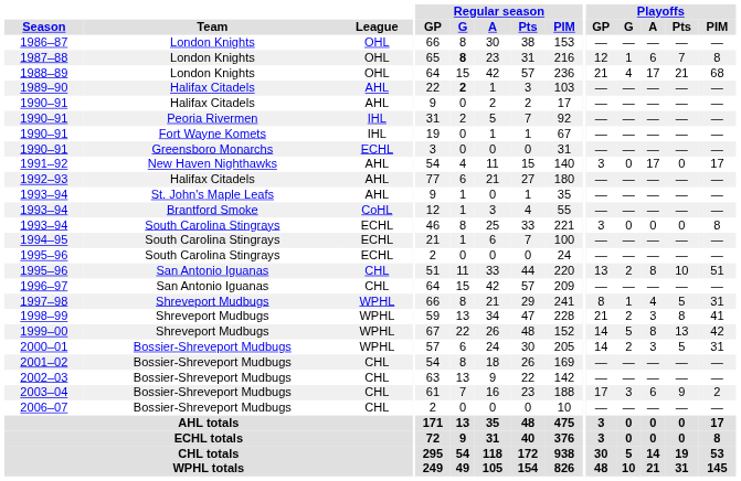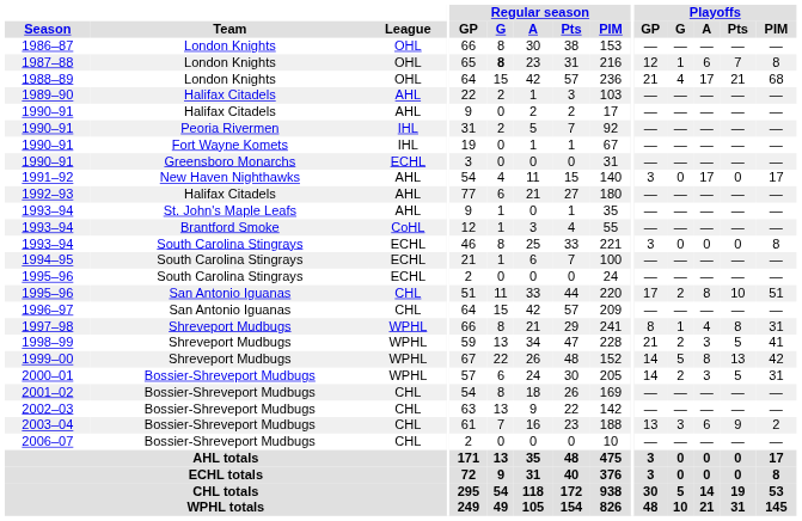 <table border="0" cellpadding="1" cellspacing="0" style="text-align:center; width:60em">
 <tr bgcolor="#e0e0e0">
 <th colspan="3" bgcolor="#ffffff"></th>
 <th rowspan="99" bgcolor="#ffffff"></th>
 <th colspan="5"><a href='#'>Regular season</a></th>
 <th rowspan="99" bgcolor="#ffffff"></th>
 <th colspan="5"><a href='#'>Playoffs</a></th>
 </tr>
 <tr bgcolor="#e0e0e0">
 <th><a href='#'>Season</a></th>
 <th>Team</th>
 <th>League</th>
 <th>GP</th>
 <th><a href='#'>G</a></th>
 <th><a href='#'>A</a></th>
 <th><a href='#'>Pts</a></th>
 <th><a href='#'>PIM</a></th>
 <th>GP</th>
 <th>G</th>
 <th>A</th>
 <th>Pts</th>
 <th>PIM</th>
 </tr>
 <tr>
 <td><a href='#'>1986–87</a></td>
 <td><a href='#'>London Knights</a></td>
 <td><a href='#'>OHL</a></td>
 <td>66</td>
 <td>8</td>
 <td>30</td>
 <td>38</td>
 <td>153</td>
 <td>—</td>
 <td>—</td>
 <td>—</td>
 <td>—</td>
 <td>—</td>
 </tr>
 <tr bgcolor="#f0f0f0">
 <td><a href='#'>1987–88</a></td>
 <td>London Knights</td>
 <td>OHL</td>
 <td>65</td>
 <td><strong>8</strong></td>
 <td>23</td>
 <td>31</td>
 <td>216</td>
 <td>12</td>
 <td>1</td>
 <td>6</td>
 <td>7</td>
 <td>8</td>
 </tr>
 <tr>
 <td><a href='#'>1988–89</a></td>
 <td>London Knights</td>
 <td>OHL</td>
 <td>64</td>
 <td>15</td>
 <td>42</td>
 <td>57</td>
 <td>236</td>
 <td>21</td>
 <td>4</td>
 <td>17</td>
 <td>21</td>
 <td>68</td>
 </tr>
 <tr bgcolor="#f0f0f0">
 <td><a href='#'>1989–90</a></td>
 <td><a href='#'>Halifax Citadels</a></td>
 <td><a href='#'>AHL</a></td>
 <td>22</td>
-<td><strong>2</strong></td>
+<td>2</td>
 <td>1</td>
 <td>3</td>
 <td>103</td>
 <td>—</td>
 <td>—</td>
 <td>—</td>
 <td>—</td>
 <td>—</td>
 </tr>
 <tr>
 <td><a href='#'>1990–91</a></td>
 <td>Halifax Citadels</td>
 <td>AHL</td>
 <td>9</td>
 <td>0</td>
 <td>2</td>
 <td>2</td>
 <td>17</td>
 <td>—</td>
 <td>—</td>
 <td>—</td>
 <td>—</td>
 <td>—</td>
 </tr>
 <tr bgcolor="#f0f0f0">
 <td><a href='#'>1990–91</a></td>
 <td><a href='#'>Peoria Rivermen</a></td>
 <td><a href='#'>IHL</a></td>
 <td>31</td>
 <td>2</td>
 <td>5</td>
 <td>7</td>
 <td>92</td>
 <td>—</td>
 <td>—</td>
 <td>—</td>
 <td>—</td>
 <td>—</td>
 </tr>
 <tr>
 <td><a href='#'>1990–91</a></td>
 <td><a href='#'>Fort Wayne Komets</a></td>
 <td>IHL</td>
 <td>19</td>
 <td>0</td>
 <td>1</td>
 <td>1</td>
 <td>67</td>
 <td>—</td>
 <td>—</td>
 <td>—</td>
 <td>—</td>
 <td>—</td>
 </tr>
 <tr bgcolor="#f0f0f0">
 <td><a href='#'>1990–91</a></td>
 <td><a href='#'>Greensboro Monarchs</a></td>
 <td><a href='#'>ECHL</a></td>
 <td>3</td>
 <td>0</td>
 <td>0</td>
 <td>0</td>
 <td>31</td>
 <td>—</td>
 <td>—</td>
 <td>—</td>
 <td>—</td>
 <td>—</td>
 </tr>
 <tr>
 <td><a href='#'>1991–92</a></td>
 <td><a href='#'>New Haven Nighthawks</a></td>
 <td>AHL</td>
 <td>54</td>
 <td>4</td>
 <td>11</td>
 <td>15</td>
 <td>140</td>
 <td>3</td>
 <td>0</td>
 <td>17</td>
 <td>0</td>
 <td>17</td>
 </tr>
 <tr bgcolor="#f0f0f0">
 <td><a href='#'>1992–93</a></td>
 <td>Halifax Citadels</td>
 <td>AHL</td>
 <td>77</td>
 <td>6</td>
 <td>21</td>
 <td>27</td>
 <td>180</td>
 <td>—</td>
 <td>—</td>
 <td>—</td>
 <td>—</td>
 <td>—</td>
 </tr>
 <tr>
 <td><a href='#'>1993–94</a></td>
 <td><a href='#'>St. John's Maple Leafs</a></td>
 <td>AHL</td>
 <td>9</td>
 <td>1</td>
 <td>0</td>
 <td>1</td>
 <td>35</td>
 <td>—</td>
 <td>—</td>
 <td>—</td>
 <td>—</td>
 <td>—</td>
 </tr>
 <tr bgcolor="#f0f0f0">
 <td><a href='#'>1993–94</a></td>
 <td><a href='#'>Brantford Smoke</a></td>
 <td><a href='#'>CoHL</a></td>
 <td>12</td>
 <td>1</td>
 <td>3</td>
 <td>4</td>
 <td>55</td>
 <td>—</td>
 <td>—</td>
 <td>—</td>
 <td>—</td>
 <td>—</td>
 </tr>
 <tr>
 <td><a href='#'>1993–94</a></td>
 <td><a href='#'>South Carolina Stingrays</a></td>
 <td>ECHL</td>
 <td>46</td>
 <td>8</td>
 <td>25</td>
 <td>33</td>
 <td>221</td>
 <td>3</td>
 <td>0</td>
 <td>0</td>
 <td>0</td>
 <td>8</td>
 </tr>
 <tr bgcolor="#f0f0f0">
 <td><a href='#'>1994–95</a></td>
 <td>South Carolina Stingrays</td>
 <td>ECHL</td>
 <td>21</td>
 <td>1</td>
 <td>6</td>
 <td>7</td>
 <td>100</td>
 <td>—</td>
 <td>—</td>
 <td>—</td>
 <td>—</td>
 <td>—</td>
 </tr>
 <tr>
 <td><a href='#'>1995–96</a></td>
 <td>South Carolina Stingrays</td>
 <td>ECHL</td>
 <td>2</td>
 <td>0</td>
 <td>0</td>
 <td>0</td>
 <td>24</td>
 <td>—</td>
 <td>—</td>
 <td>—</td>
 <td>—</td>
 <td>—</td>
 </tr>
 <tr bgcolor="#f0f0f0">
 <td><a href='#'>1995–96</a></td>
 <td><a href='#'>San Antonio Iguanas</a></td>
 <td><a href='#'>CHL</a></td>
 <td>51</td>
 <td>11</td>
 <td>33</td>
 <td>44</td>
 <td>220</td>
-<td>13</td>
+<td>17</td>
 <td>2</td>
 <td>8</td>
 <td>10</td>
 <td>51</td>
 </tr>
 <tr>
 <td><a href='#'>1996–97</a></td>
 <td>San Antonio Iguanas</td>
 <td>CHL</td>
 <td>64</td>
 <td>15</td>
 <td>42</td>
 <td>57</td>
 <td>209</td>
 <td>—</td>
 <td>—</td>
 <td>—</td>
 <td>—</td>
 <td>—</td>
 </tr>
 <tr bgcolor="#f0f0f0">
 <td><a href='#'>1997–98</a></td>
 <td><a href='#'>Shreveport Mudbugs</a></td>
 <td><a href='#'>WPHL</a></td>
 <td>66</td>
 <td>8</td>
 <td>21</td>
 <td>29</td>
 <td>241</td>
 <td>8</td>
 <td>1</td>
 <td>4</td>
-<td>5</td>
+<td>8</td>
 <td>31</td>
 </tr>
 <tr>
 <td><a href='#'>1998–99</a></td>
 <td>Shreveport Mudbugs</td>
 <td>WPHL</td>
 <td>59</td>
 <td>13</td>
 <td>34</td>
 <td>47</td>
 <td>228</td>
 <td>21</td>
 <td>2</td>
 <td>3</td>
-<td>8</td>
+<td>5</td>
 <td>41</td>
 </tr>
 <tr bgcolor="#f0f0f0">
 <td><a href='#'>1999–00</a></td>
 <td>Shreveport Mudbugs</td>
 <td>WPHL</td>
 <td>67</td>
 <td>22</td>
 <td>26</td>
 <td>48</td>
 <td>152</td>
 <td>14</td>
 <td>5</td>
 <td>8</td>
 <td>13</td>
 <td>42</td>
 </tr>
 <tr>
 <td><a href='#'>2000–01</a></td>
 <td><a href='#'>Bossier-Shreveport Mudbugs</a></td>
 <td>WPHL</td>
 <td>57</td>
 <td>6</td>
 <td>24</td>
 <td>30</td>
 <td>205</td>
 <td>14</td>
 <td>2</td>
 <td>3</td>
 <td>5</td>
 <td>31</td>
 </tr>
 <tr bgcolor="#f0f0f0">
 <td><a href='#'>2001–02</a></td>
 <td>Bossier-Shreveport Mudbugs</td>
 <td>CHL</td>
 <td>54</td>
 <td>8</td>
 <td>18</td>
 <td>26</td>
 <td>169</td>
 <td>—</td>
 <td>—</td>
 <td>—</td>
 <td>—</td>
 <td>—</td>
 </tr>
 <tr>
 <td><a href='#'>2002–03</a></td>
 <td>Bossier-Shreveport Mudbugs</td>
 <td>CHL</td>
 <td>63</td>
 <td>13</td>
 <td>9</td>
 <td>22</td>
 <td>142</td>
 <td>—</td>
 <td>—</td>
 <td>—</td>
 <td>—</td>
 <td>—</td>
 </tr>
 <tr bgcolor="#f0f0f0">
 <td><a href='#'>2003–04</a></td>
 <td>Bossier-Shreveport Mudbugs</td>
 <td>CHL</td>
 <td>61</td>
 <td>7</td>
 <td>16</td>
 <td>23</td>
 <td>188</td>
-<td>17</td>
+<td>13</td>
 <td>3</td>
 <td>6</td>
 <td>9</td>
 <td>2</td>
 </tr>
 <tr>
 <td><a href='#'>2006–07</a></td>
 <td>Bossier-Shreveport Mudbugs</td>
 <td>CHL</td>
 <td>2</td>
 <td>0</td>
 <td>0</td>
 <td>0</td>
 <td>10</td>
 <td>—</td>
 <td>—</td>
 <td>—</td>
 <td>—</td>
 <td>—</td>
 </tr>
 <tr>
 </tr>
 <tr ALIGN="center" bgcolor="#e0e0e0">
 <th colspan="3">AHL totals</th>
 <th ALIGN="center">171</th>
 <th ALIGN="center">13</th>
 <th ALIGN="center">35</th>
 <th ALIGN="center">48</th>
 <th ALIGN="center">475</th>
 <th ALIGN="center">3</th>
 <th ALIGN="center">0</th>
 <th ALIGN="center">0</th>
 <th ALIGN="center">0</th>
 <th ALIGN="center">17</th>
 </tr>
 <tr>
 </tr>
 <tr ALIGN="center" bgcolor="#e0e0e0">
 <th colspan="3">ECHL totals</th>
 <th ALIGN="center">72</th>
 <th ALIGN="center">9</th>
 <th ALIGN="center">31</th>
 <th ALIGN="center">40</th>
 <th ALIGN="center">376</th>
 <th ALIGN="center">3</th>
 <th ALIGN="center">0</th>
 <th ALIGN="center">0</th>
 <th ALIGN="center">0</th>
 <th ALIGN="center">8</th>
 </tr>
 <tr>
 </tr>
 <tr ALIGN="center" bgcolor="#e0e0e0">
 <th colspan="3">CHL totals</th>
 <th ALIGN="center">295</th>
 <th ALIGN="center">54</th>
 <th ALIGN="center">118</th>
 <th ALIGN="center">172</th>
 <th ALIGN="center">938</th>
 <th ALIGN="center">30</th>
 <th ALIGN="center">5</th>
 <th ALIGN="center">14</th>
 <th ALIGN="center">19</th>
 <th ALIGN="center">53</th>
 </tr>
 <tr>
 </tr>
 <tr ALIGN="center" bgcolor="#e0e0e0">
 <th colspan="3">WPHL totals</th>
 <th ALIGN="center">249</th>
 <th ALIGN="center">49</th>
 <th ALIGN="center">105</th>
 <th ALIGN="center">154</th>
 <th ALIGN="center">826</th>
 <th ALIGN="center">48</th>
 <th ALIGN="center">10</th>
 <th ALIGN="center">21</th>
 <th ALIGN="center">31</th>
 <th ALIGN="center">145</th>
 </tr>
 </table>
